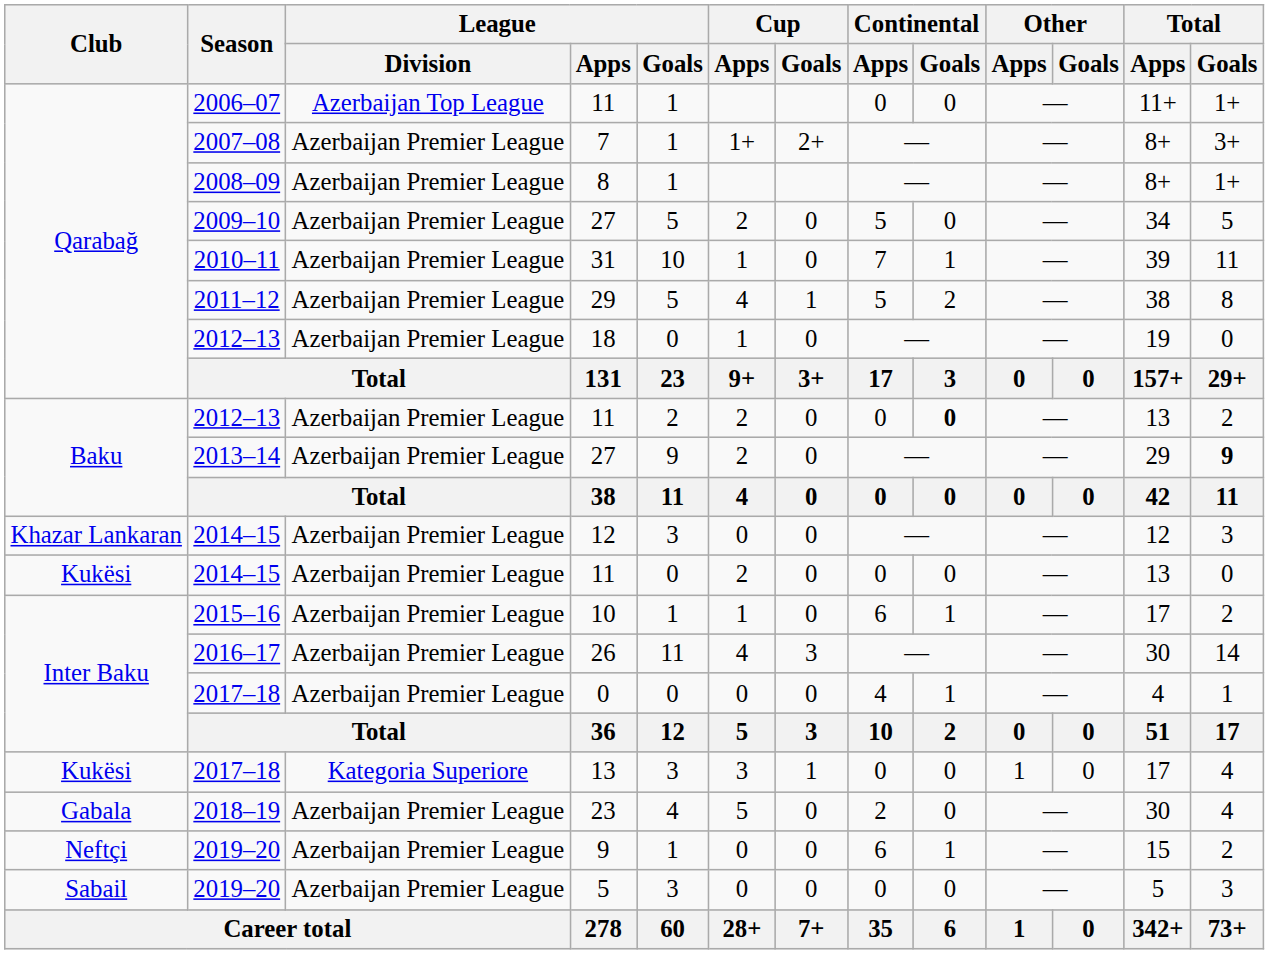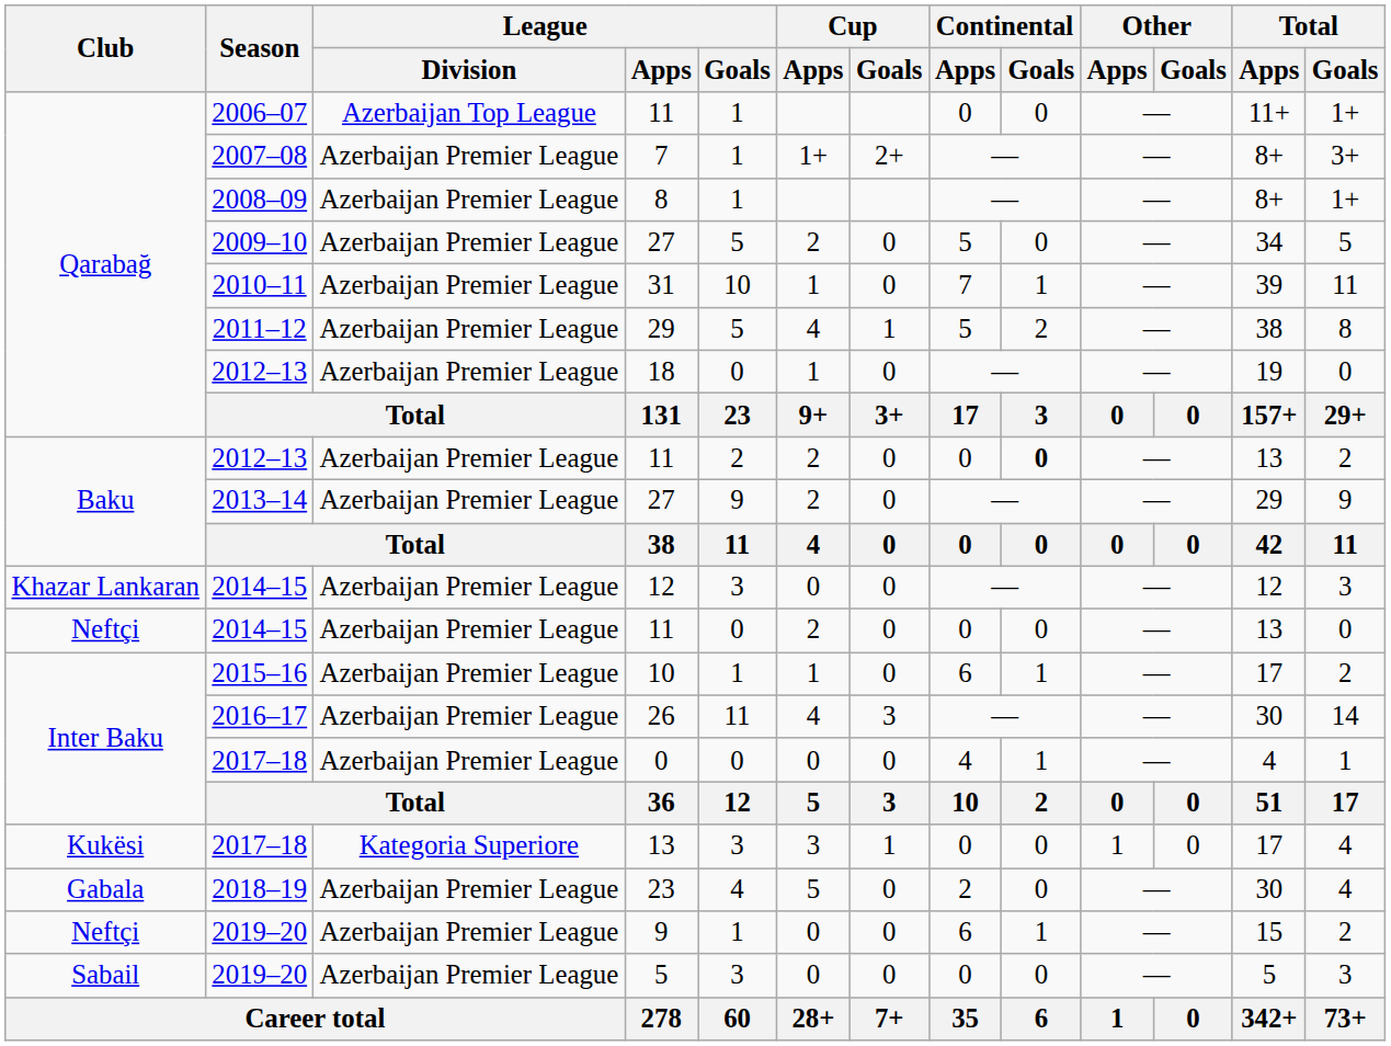 <table class="wikitable" style="text-align: center;">
 <tr>
 <th rowspan=2>Club</th>
 <th rowspan=2>Season</th>
 <th colspan=3>League</th>
 <th colspan=2>Cup</th>
 <th colspan=2>Continental</th>
 <th colspan=2>Other</th>
 <th colspan=2>Total</th>
 </tr>
 <tr>
 <th>Division</th>
 <th>Apps</th>
 <th>Goals</th>
 <th>Apps</th>
 <th>Goals</th>
 <th>Apps</th>
 <th>Goals</th>
 <th>Apps</th>
 <th>Goals</th>
 <th>Apps</th>
 <th>Goals</th>
 </tr>
 <tr>
 <td rowspan=8><a href='#'>Qarabağ</a></td>
 <td><a href='#'>2006–07</a></td>
 <td><a href='#'>Azerbaijan Top League</a></td>
 <td>11</td>
 <td>1</td>
 <td></td>
 <td></td>
 <td>0</td>
 <td>0</td>
 <td colspan=2>—</td>
 <td>11+</td>
 <td>1+</td>
 </tr>
 <tr>
 <td><a href='#'>2007–08</a></td>
 <td>Azerbaijan Premier League</td>
 <td>7</td>
 <td>1</td>
 <td>1+</td>
 <td>2+</td>
 <td colspan=2>—</td>
 <td colspan=2>—</td>
 <td>8+</td>
 <td>3+</td>
 </tr>
 <tr>
 <td><a href='#'>2008–09</a></td>
 <td>Azerbaijan Premier League</td>
 <td>8</td>
 <td>1</td>
 <td></td>
 <td></td>
 <td colspan=2>—</td>
 <td colspan=2>—</td>
 <td>8+</td>
 <td>1+</td>
 </tr>
 <tr>
 <td><a href='#'>2009–10</a></td>
 <td>Azerbaijan Premier League</td>
 <td>27</td>
 <td>5</td>
 <td>2</td>
 <td>0</td>
 <td>5</td>
 <td>0</td>
 <td colspan=2>—</td>
 <td>34</td>
 <td>5</td>
 </tr>
 <tr>
 <td><a href='#'>2010–11</a></td>
 <td>Azerbaijan Premier League</td>
 <td>31</td>
 <td>10</td>
 <td>1</td>
 <td>0</td>
 <td>7</td>
 <td>1</td>
 <td colspan=2>—</td>
 <td>39</td>
 <td>11</td>
 </tr>
 <tr>
 <td><a href='#'>2011–12</a></td>
 <td>Azerbaijan Premier League</td>
 <td>29</td>
 <td>5</td>
 <td>4</td>
 <td>1</td>
 <td>5</td>
 <td>2</td>
 <td colspan=2>—</td>
 <td>38</td>
 <td>8</td>
 </tr>
 <tr>
 <td><a href='#'>2012–13</a></td>
 <td>Azerbaijan Premier League</td>
 <td>18</td>
 <td>0</td>
 <td>1</td>
 <td>0</td>
 <td colspan=2>—</td>
 <td colspan=2>—</td>
 <td>19</td>
 <td>0</td>
 </tr>
 <tr>
 <th colspan=2>Total</th>
 <th>131</th>
 <th>23</th>
 <th>9+</th>
 <th>3+</th>
 <th>17</th>
 <th>3</th>
 <th>0</th>
 <th>0</th>
 <th>157+</th>
 <th>29+</th>
 </tr>
 <tr>
 <td rowspan=3><a href='#'>Baku</a></td>
 <td><a href='#'>2012–13</a></td>
 <td>Azerbaijan Premier League</td>
 <td>11</td>
 <td>2</td>
 <td>2</td>
 <td>0</td>
 <td>0</td>
 <td><strong>0</strong></td>
 <td colspan=2>—</td>
 <td>13</td>
 <td>2</td>
 </tr>
 <tr>
 <td><a href='#'>2013–14</a></td>
 <td>Azerbaijan Premier League</td>
 <td>27</td>
 <td>9</td>
 <td>2</td>
 <td>0</td>
 <td colspan=2>—</td>
 <td colspan=2>—</td>
 <td>29</td>
-<td><strong>9</strong></td>
+<td>9</td>
 </tr>
 <tr>
 <th colspan=2>Total</th>
 <th>38</th>
 <th>11</th>
 <th>4</th>
 <th>0</th>
 <th>0</th>
 <th>0</th>
 <th>0</th>
 <th>0</th>
 <th>42</th>
 <th>11</th>
 </tr>
 <tr>
 <td><a href='#'>Khazar Lankaran</a></td>
 <td><a href='#'>2014–15</a></td>
 <td>Azerbaijan Premier League</td>
 <td>12</td>
 <td>3</td>
 <td>0</td>
 <td>0</td>
 <td colspan=2>—</td>
 <td colspan=2>—</td>
 <td>12</td>
 <td>3</td>
 </tr>
 <tr>
-<td><a href='#'>Kukësi</a></td>
+<td><a href='#'>Neftçi</a></td>
 <td><a href='#'>2014–15</a></td>
 <td>Azerbaijan Premier League</td>
 <td>11</td>
 <td>0</td>
 <td>2</td>
 <td>0</td>
 <td>0</td>
 <td>0</td>
 <td colspan=2>—</td>
 <td>13</td>
 <td>0</td>
 </tr>
 <tr>
 <td rowspan=4><a href='#'>Inter Baku</a></td>
 <td><a href='#'>2015–16</a></td>
 <td>Azerbaijan Premier League</td>
 <td>10</td>
 <td>1</td>
 <td>1</td>
 <td>0</td>
 <td>6</td>
 <td>1</td>
 <td colspan=2>—</td>
 <td>17</td>
 <td>2</td>
 </tr>
 <tr>
 <td><a href='#'>2016–17</a></td>
 <td>Azerbaijan Premier League</td>
 <td>26</td>
 <td>11</td>
 <td>4</td>
 <td>3</td>
 <td colspan=2>—</td>
 <td colspan=2>—</td>
 <td>30</td>
 <td>14</td>
 </tr>
 <tr>
 <td><a href='#'>2017–18</a></td>
 <td>Azerbaijan Premier League</td>
 <td>0</td>
 <td>0</td>
 <td>0</td>
 <td>0</td>
 <td>4</td>
 <td>1</td>
 <td colspan=2>—</td>
 <td>4</td>
 <td>1</td>
 </tr>
 <tr>
 <th colspan=2>Total</th>
 <th>36</th>
 <th>12</th>
 <th>5</th>
 <th>3</th>
 <th>10</th>
 <th>2</th>
 <th>0</th>
 <th>0</th>
 <th>51</th>
 <th>17</th>
 </tr>
 <tr>
 <td><a href='#'>Kukësi</a></td>
 <td><a href='#'>2017–18</a></td>
 <td><a href='#'>Kategoria Superiore</a></td>
 <td>13</td>
 <td>3</td>
 <td>3</td>
 <td>1</td>
 <td>0</td>
 <td>0</td>
 <td>1</td>
 <td>0</td>
 <td>17</td>
 <td>4</td>
 </tr>
 <tr>
 <td><a href='#'>Gabala</a></td>
 <td><a href='#'>2018–19</a></td>
 <td>Azerbaijan Premier League</td>
 <td>23</td>
 <td>4</td>
 <td>5</td>
 <td>0</td>
 <td>2</td>
 <td>0</td>
 <td colspan=2>—</td>
 <td>30</td>
 <td>4</td>
 </tr>
 <tr>
 <td><a href='#'>Neftçi</a></td>
 <td><a href='#'>2019–20</a></td>
 <td>Azerbaijan Premier League</td>
 <td>9</td>
 <td>1</td>
 <td>0</td>
 <td>0</td>
 <td>6</td>
 <td>1</td>
 <td colspan=2>—</td>
 <td>15</td>
 <td>2</td>
 </tr>
 <tr>
 <td><a href='#'>Sabail</a></td>
 <td><a href='#'>2019–20</a></td>
 <td>Azerbaijan Premier League</td>
 <td>5</td>
 <td>3</td>
 <td>0</td>
 <td>0</td>
 <td>0</td>
 <td>0</td>
 <td colspan=2>—</td>
 <td>5</td>
 <td>3</td>
 </tr>
 <tr>
 <th colspan=3>Career total</th>
 <th>278</th>
 <th>60</th>
 <th>28+</th>
 <th>7+</th>
 <th>35</th>
 <th>6</th>
 <th>1</th>
 <th>0</th>
 <th>342+</th>
 <th>73+</th>
 </tr>
 </table>
